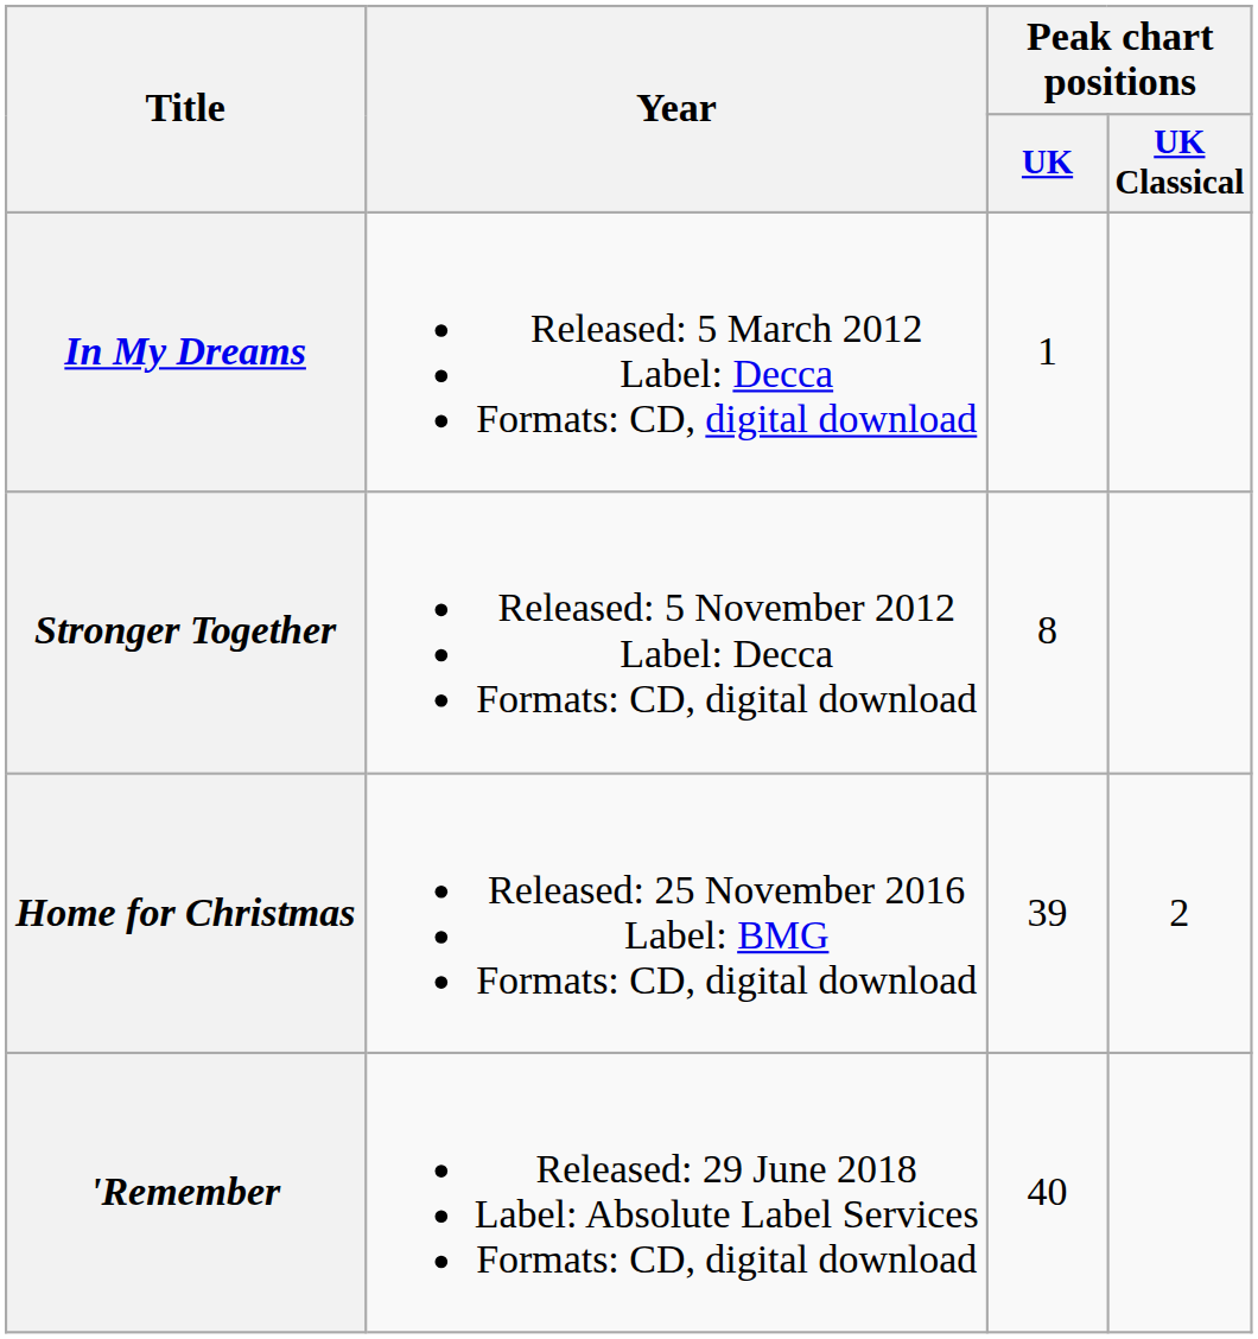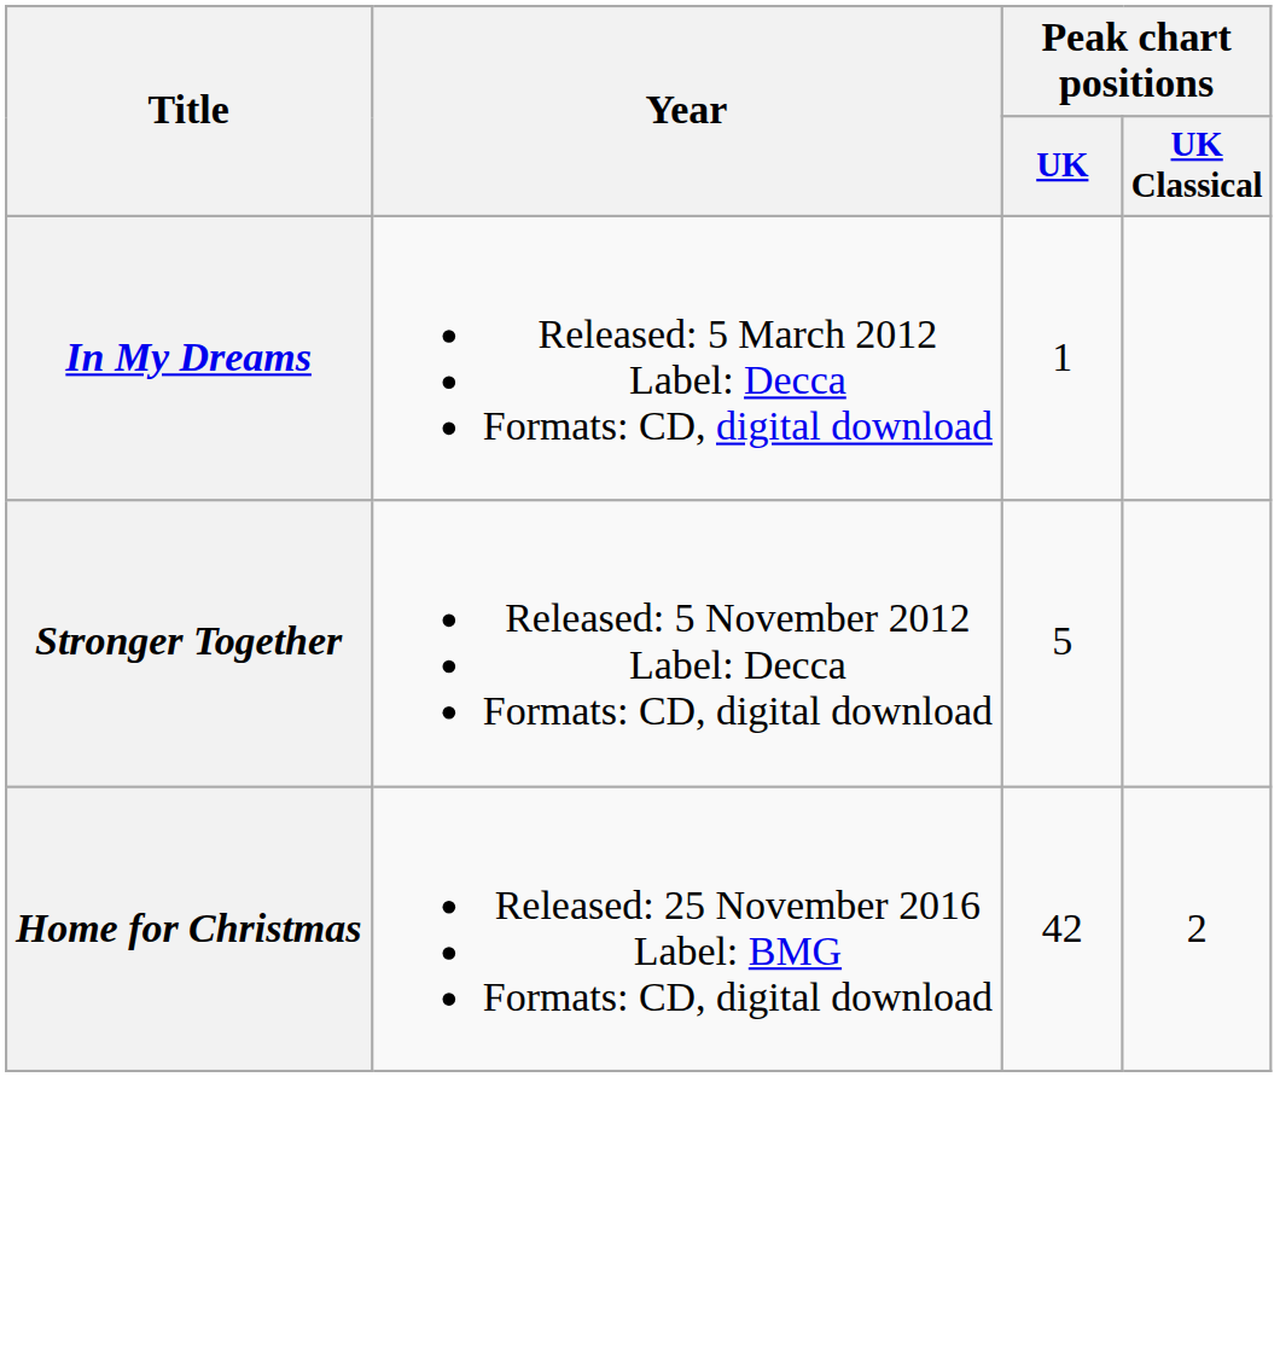 <table class="wikitable plainrowheaders" style="text-align:center;">
 <tr>
 <th scope="col" rowspan="2">Title</th>
 <th scope="col" rowspan="2">Year</th>
 <th scope="col" colspan="2">Peak chart positions</th>
 </tr>
 <tr>
 <th scope="col" style="width:3em;font-size:85%;"><a href='#'>UK</a></th>
 <th scope="col" style="width:3em;font-size:85%;"><a href='#'>UK</a><br>Classical</th>
 </tr>
 <tr>
 <th scope="row"><em><a href='#'>In My Dreams</a></em></th>
 <td><br><ul><li>Released: 5 March 2012</li><li>Label: <a href='#'>Decca</a></li><li>Formats: CD, <a href='#'>digital download</a></li></ul></td>
 <td>1</td>
 <td></td>
 </tr>
 <tr>
 <th scope="row"><em>Stronger Together</em></th>
 <td><br><ul><li>Released: 5 November 2012</li><li>Label: Decca</li><li>Formats: CD, digital download</li></ul></td>
-<td>8</td>
+<td>5</td>
 <td></td>
 </tr>
 <tr>
 <th scope="row"><em>Home for Christmas</em></th>
 <td><br><ul><li>Released: 25 November 2016</li><li>Label: <a href='#'>BMG</a></li><li>Formats: CD, digital download</li></ul></td>
-<td>39</td>
+<td>42</td>
 <td>2</td>
 </tr>
-<tr>
-<th scope="row"><em>'Remember<strong></th>
-<td><br><ul><li>Released: 29 June 2018</li><li>Label: Absolute Label Services</li><li>Formats: CD, digital download</li></ul></td>
-<td>40</td>
-<td></td>
-</tr>
 </table>
